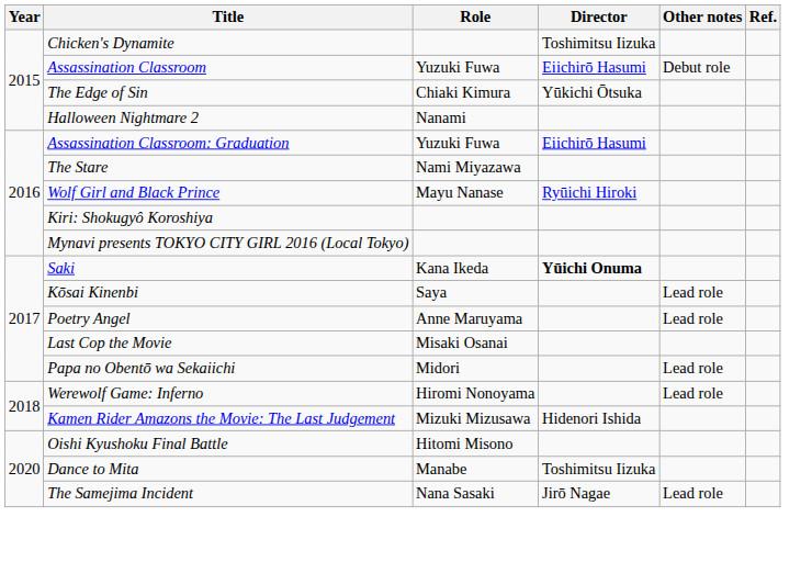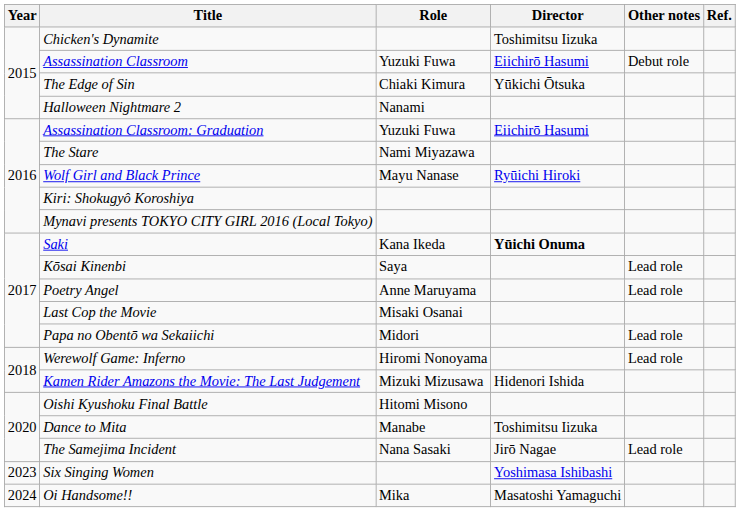 <table class="wikitable">
 <tr>
 <th>Year</th>
 <th>Title</th>
 <th>Role</th>
 <th>Director</th>
 <th>Other notes</th>
 <th>Ref.</th>
 </tr>
 <tr>
 <td rowspan="4">2015</td>
 <td><em>Chicken's Dynamite</em></td>
 <td></td>
 <td>Toshimitsu Iizuka</td>
 <td></td>
 <td></td>
 </tr>
 <tr>
 <td><em><a href='#'>Assassination Classroom</a></em></td>
 <td>Yuzuki Fuwa</td>
 <td><a href='#'>Eiichirō Hasumi</a></td>
 <td>Debut role</td>
 <td></td>
 </tr>
 <tr>
 <td><em>The Edge of Sin</em></td>
 <td>Chiaki Kimura</td>
 <td>Yūkichi Ōtsuka</td>
 <td></td>
 <td></td>
 </tr>
 <tr>
 <td><em>Halloween Nightmare 2</em></td>
 <td>Nanami</td>
 <td></td>
 <td></td>
 <td></td>
 </tr>
 <tr>
 <td rowspan="5">2016</td>
 <td><em><a href='#'>Assassination Classroom: Graduation</a></em></td>
 <td>Yuzuki Fuwa</td>
 <td><a href='#'>Eiichirō Hasumi</a></td>
 <td></td>
 <td></td>
 </tr>
 <tr>
 <td><em>The Stare</em></td>
 <td>Nami Miyazawa</td>
 <td></td>
 <td></td>
 <td></td>
 </tr>
 <tr>
 <td><em><a href='#'>Wolf Girl and Black Prince</a></em></td>
 <td>Mayu Nanase</td>
 <td><a href='#'>Ryūichi Hiroki</a></td>
 <td></td>
 <td></td>
 </tr>
 <tr>
 <td><em>Kiri: Shokugyô Koroshiya</em></td>
 <td></td>
 <td></td>
 <td></td>
 <td></td>
 </tr>
 <tr>
 <td><em>Mynavi presents TOKYO CITY GIRL 2016 (Local Tokyo)</em></td>
 <td></td>
 <td></td>
 <td></td>
 <td></td>
 </tr>
 <tr>
 <td rowspan="5">2017</td>
 <td><em><a href='#'>Saki</a></em></td>
 <td>Kana Ikeda</td>
 <td><strong>Yūichi Onuma</strong></td>
 <td></td>
 <td></td>
 </tr>
 <tr>
 <td><em>Kōsai Kinenbi</em></td>
 <td>Saya</td>
 <td></td>
 <td>Lead role</td>
 <td></td>
 </tr>
 <tr>
 <td><em>Poetry Angel</em></td>
 <td>Anne Maruyama</td>
 <td></td>
 <td>Lead role</td>
 <td></td>
 </tr>
 <tr>
 <td><em>Last Cop the Movie</em></td>
 <td>Misaki Osanai</td>
 <td></td>
 <td></td>
 <td></td>
 </tr>
 <tr>
 <td><em>Papa no Obentō wa Sekaiichi</em></td>
 <td>Midori</td>
 <td></td>
 <td>Lead role</td>
 <td></td>
 </tr>
 <tr>
 <td rowspan="2">2018</td>
 <td><em>Werewolf Game: Inferno</em></td>
 <td>Hiromi Nonoyama</td>
 <td></td>
 <td>Lead role</td>
 <td></td>
 </tr>
 <tr>
 <td><em><a href='#'>Kamen Rider Amazons the Movie: The Last Judgement</a></em></td>
 <td>Mizuki Mizusawa</td>
 <td>Hidenori Ishida</td>
 <td></td>
 <td></td>
 </tr>
 <tr>
 <td rowspan="3">2020</td>
 <td><em>Oishi Kyushoku Final Battle</em></td>
 <td>Hitomi Misono</td>
 <td></td>
 <td></td>
 <td></td>
 </tr>
 <tr>
 <td><em>Dance to Mita</em></td>
 <td>Manabe</td>
 <td>Toshimitsu Iizuka</td>
 <td></td>
 <td></td>
 </tr>
 <tr>
 <td><em>The Samejima Incident</em></td>
 <td>Nana Sasaki</td>
 <td>Jirō Nagae</td>
 <td>Lead role</td>
 <td></td>
 </tr>
+<tr>
+<td>2023</td>
+<td><em>Six Singing Women</em></td>
+<td></td>
+<td><a href='#'>Yoshimasa Ishibashi</a></td>
+<td></td>
+<td></td>
+</tr>
+<tr>
+<td>2024</td>
+<td><em>Oi Handsome!!</em></td>
+<td>Mika</td>
+<td>Masatoshi Yamaguchi</td>
+<td></td>
+<td></td>
+</tr>
 </table>
